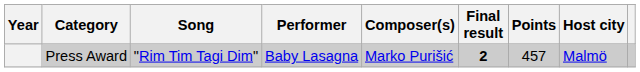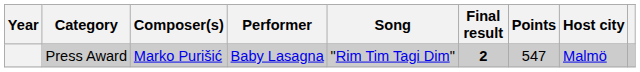 <table class="wikitable sortable plainrowheaders" style="font-size: 95%">
 <tr>
 <th>Year</th>
 <th>Category</th>
+<th>Composer(s)<br></th>
+<th>Performer</th>
 <th>Song</th>
-<th>Performer</th>
-<th>Composer(s)<br></th>
 <th style="width:45px;">Final<br>result</th>
 <th style="width:45px;">Points</th>
 <th>Host city</th>
 <th class="unsortable"></th>
 </tr>
 <tr bgcolor="#CCC">
 <th scope="row"></th>
 <td>Press Award</td>
+<td><a href='#'>Marko Purišić</a></td>
+<td><a href='#'>Baby Lasagna</a></td>
 <td>"<a href='#'>Rim Tim Tagi Dim</a>"</td>
-<td><a href='#'>Baby Lasagna</a></td>
-<td><a href='#'>Marko Purišić</a></td>
 <td style="text-align:center;"><strong>2</strong></td>
-<td style="text-align:center;">457</td>
+<td style="text-align:center;">547</td>
 <td> <a href='#'>Malmö</a></td>
 <td></td>
 </tr>
 </table>
